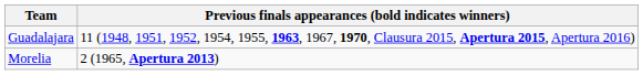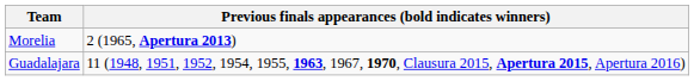 <table class="wikitable">
 <tr>
 <th>Team</th>
 <th>Previous finals appearances (bold indicates winners)</th>
 </tr>
 <tr>
+<td><a href='#'>Morelia</a></td>
+<td>2 (1965, <strong><a href='#'>Apertura 2013</a></strong>)</td>
+</tr>
+<tr>
 <td><a href='#'>Guadalajara</a></td>
 <td>11 (<a href='#'>1948</a>, <a href='#'>1951</a>, <a href='#'>1952</a>, 1954, 1955, <strong><a href='#'>1963</a></strong>, 1967, <strong>1970</strong>, <a href='#'>Clausura 2015</a>, <strong><a href='#'>Apertura 2015</a></strong>, <a href='#'>Apertura 2016</a>)</td>
 </tr>
-<tr>
-<td><a href='#'>Morelia</a></td>
-<td>2 (1965, <strong><a href='#'>Apertura 2013</a></strong>)</td>
-</tr>
 </table>
